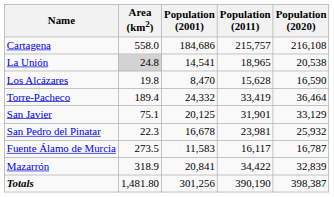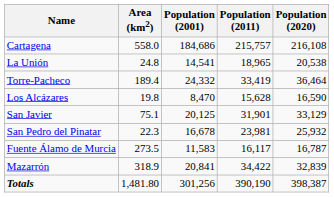 <table class="wikitable sortable">
 <tr>
 <th>Name</th>
 <th>Area<br>(km<sup>2</sup>)</th>
 <th>Population<br>(2001)</th>
 <th>Population<br>(2011)</th>
 <th>Population<br>(2020)</th>
 </tr>
 <tr>
 <td><a href='#'>Cartagena</a></td>
 <td align="right">558.0</td>
 <td align="right">184,686</td>
 <td align="right">215,757</td>
 <td align="right">216,108</td>
 </tr>
 <tr>
 <td><a href='#'>La Unión</a></td>
-<td align="right" style="background: lightgrey;">24.8</td>
+<td align="right">24.8</td>
 <td align="right">14,541</td>
 <td align="right">18,965</td>
 <td align="right">20,538</td>
+</tr>
+<tr>
+<td><a href='#'>Torre-Pacheco</a></td>
+<td align="right">189.4</td>
+<td align="right">24,332</td>
+<td align="right">33,419</td>
+<td align="right">36,464</td>
 </tr>
 <tr>
 <td><a href='#'>Los Alcázares</a></td>
 <td align="right">19.8</td>
 <td align="right">8,470</td>
 <td align="right">15,628</td>
 <td align="right">16,590</td>
-</tr>
-<tr>
-<td><a href='#'>Torre-Pacheco</a></td>
-<td align="right">189.4</td>
-<td align="right">24,332</td>
-<td align="right">33,419</td>
-<td align="right">36,464</td>
 </tr>
 <tr>
 <td><a href='#'>San Javier</a></td>
 <td align="right">75.1</td>
 <td align="right">20,125</td>
 <td align="right">31,901</td>
 <td align="right">33,129</td>
 </tr>
 <tr>
 <td><a href='#'>San Pedro del Pinatar</a></td>
 <td align="right">22.3</td>
 <td align="right">16,678</td>
 <td align="right">23,981</td>
 <td align="right">25,932</td>
 </tr>
 <tr>
 <td><a href='#'>Fuente Álamo de Murcia</a></td>
 <td align="right">273.5</td>
 <td align="right">11,583</td>
 <td align="right">16,117</td>
 <td align="right">16,787</td>
 </tr>
 <tr>
 <td><a href='#'>Mazarrón</a></td>
 <td align="right">318.9</td>
 <td align="right">20,841</td>
 <td align="right">34,422</td>
 <td align="right">32,839</td>
 </tr>
 <tr>
 <td><strong><em>Totals</em></strong></td>
 <td align="right">1,481.80</td>
 <td align="right">301,256</td>
 <td align="right">390,190</td>
 <td align="right">398,387</td>
 </tr>
 </table>
